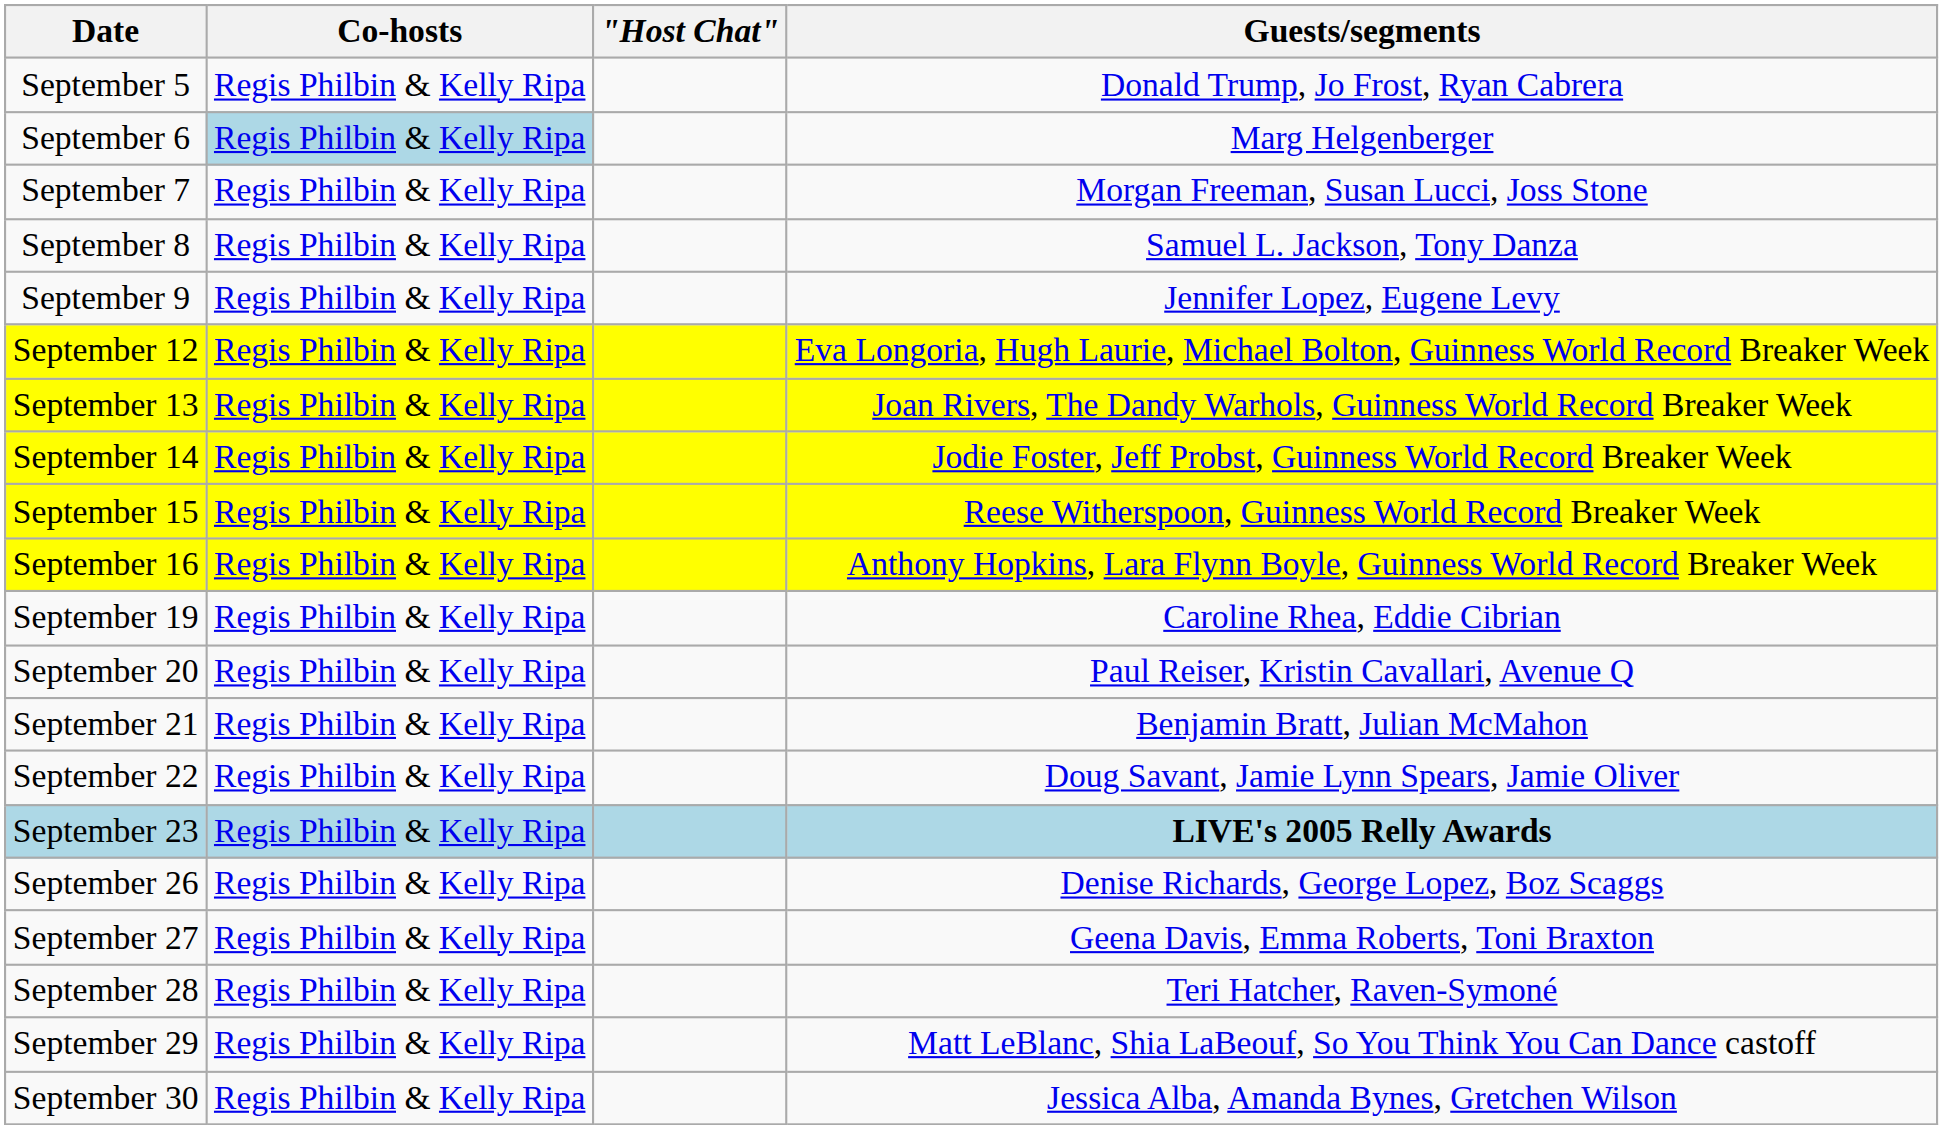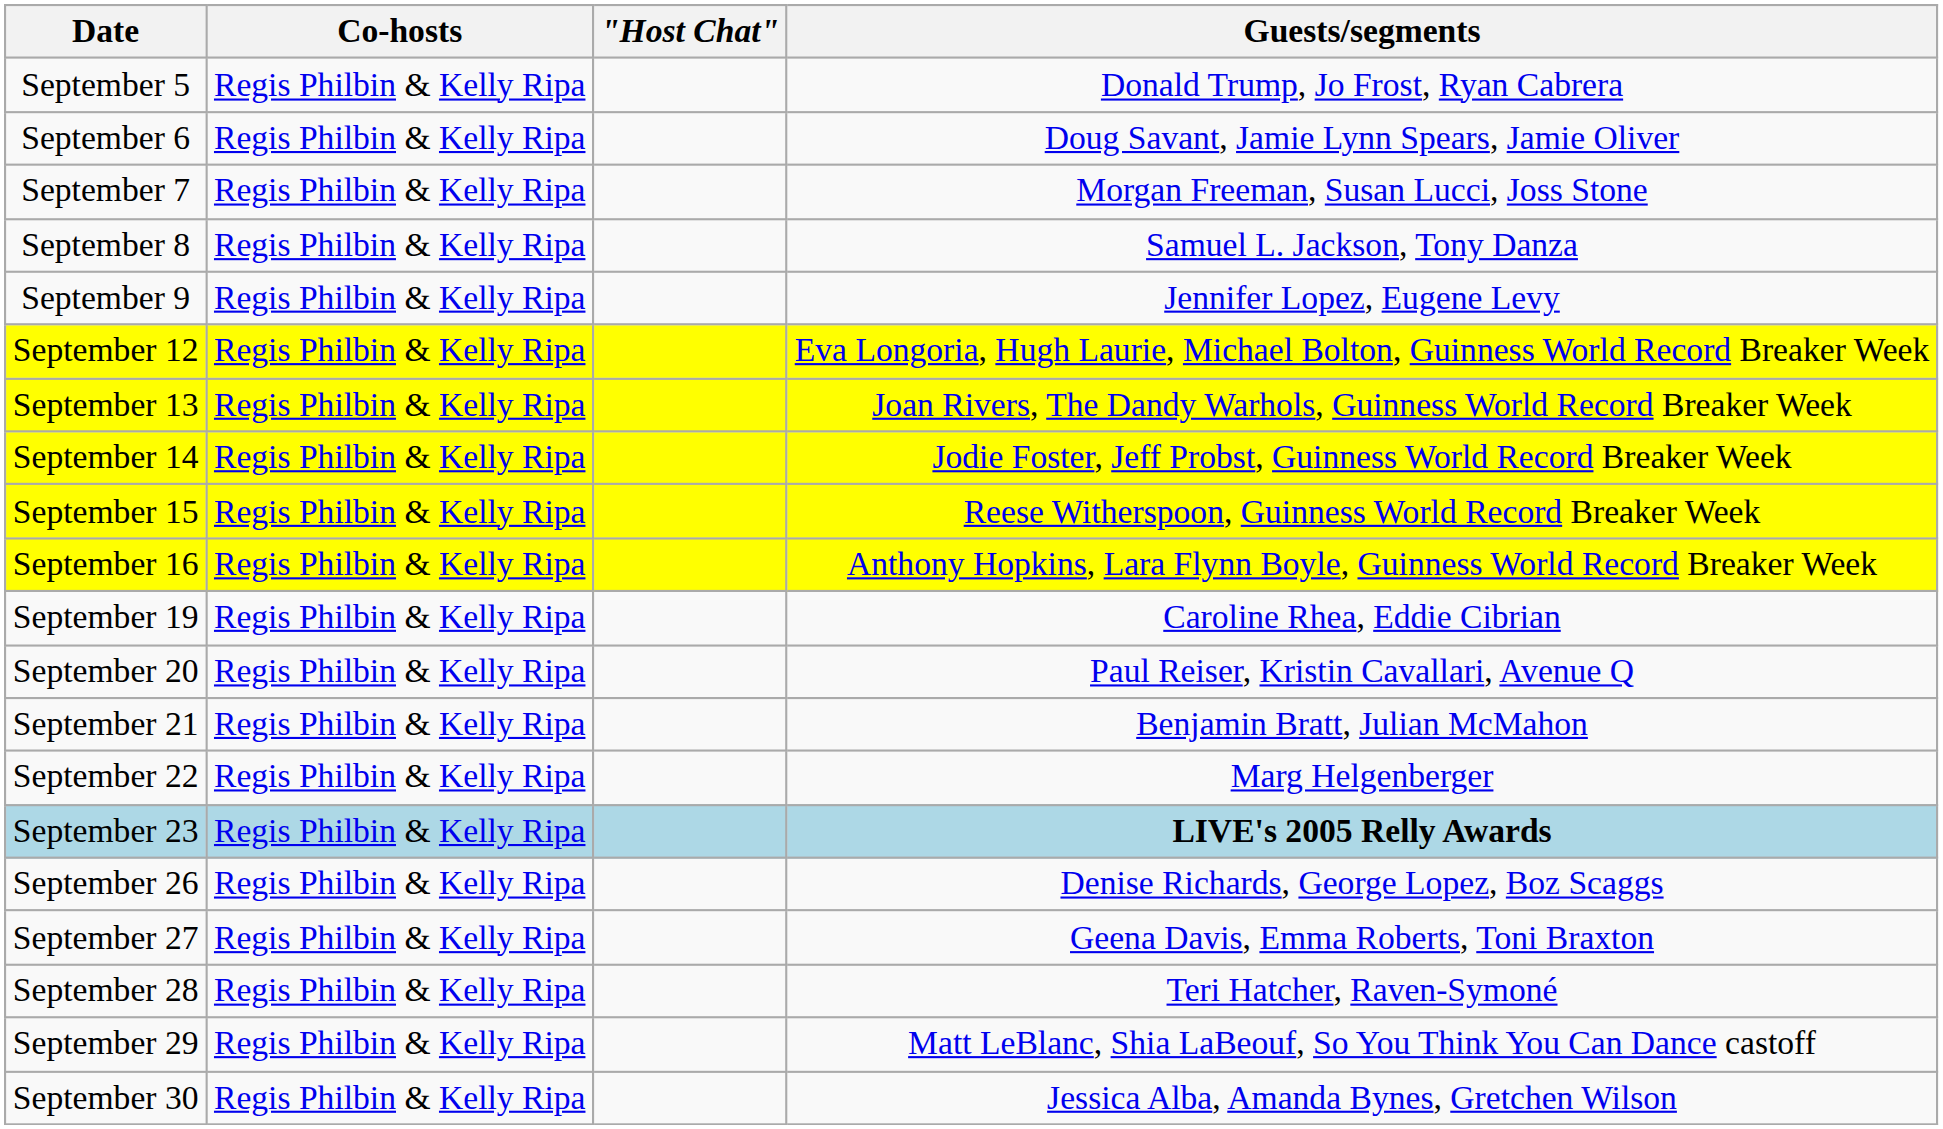 <table class="wikitable sortable" style="text-align:center;">
 <tr>
 <th>Date</th>
 <th>Co-hosts</th>
 <th><em>"Host Chat"</em></th>
 <th>Guests/segments</th>
 </tr>
 <tr>
 <td>September 5</td>
 <td><a href='#'>Regis Philbin</a> & <a href='#'>Kelly Ripa</a></td>
 <td></td>
 <td><a href='#'>Donald Trump</a>, <a href='#'>Jo Frost</a>, <a href='#'>Ryan Cabrera</a></td>
 </tr>
 <tr>
 <td>September 6</td>
-<td style="background: lightblue;"><a href='#'>Regis Philbin</a> & <a href='#'>Kelly Ripa</a></td>
+<td><a href='#'>Regis Philbin</a> & <a href='#'>Kelly Ripa</a></td>
 <td></td>
-<td><a href='#'>Marg Helgenberger</a></td>
+<td><a href='#'>Doug Savant</a>, <a href='#'>Jamie Lynn Spears</a>, <a href='#'>Jamie Oliver</a></td>
 </tr>
 <tr>
 <td>September 7</td>
 <td><a href='#'>Regis Philbin</a> & <a href='#'>Kelly Ripa</a></td>
 <td></td>
 <td><a href='#'>Morgan Freeman</a>, <a href='#'>Susan Lucci</a>, <a href='#'>Joss Stone</a></td>
 </tr>
 <tr>
 <td>September 8</td>
 <td><a href='#'>Regis Philbin</a> & <a href='#'>Kelly Ripa</a></td>
 <td></td>
 <td><a href='#'>Samuel L. Jackson</a>, <a href='#'>Tony Danza</a></td>
 </tr>
 <tr>
 <td>September 9</td>
 <td><a href='#'>Regis Philbin</a> & <a href='#'>Kelly Ripa</a></td>
 <td></td>
 <td><a href='#'>Jennifer Lopez</a>, <a href='#'>Eugene Levy</a></td>
 </tr>
 <tr style="background:yellow;">
 <td>September 12</td>
 <td><a href='#'>Regis Philbin</a> & <a href='#'>Kelly Ripa</a></td>
 <td></td>
 <td><a href='#'>Eva Longoria</a>, <a href='#'>Hugh Laurie</a>, <a href='#'>Michael Bolton</a>, <a href='#'>Guinness World Record</a> Breaker Week</td>
 </tr>
 <tr style="background:yellow;">
 <td>September 13</td>
 <td><a href='#'>Regis Philbin</a> & <a href='#'>Kelly Ripa</a></td>
 <td></td>
 <td><a href='#'>Joan Rivers</a>, <a href='#'>The Dandy Warhols</a>, <a href='#'>Guinness World Record</a> Breaker Week</td>
 </tr>
 <tr style="background:yellow;">
 <td>September 14</td>
 <td><a href='#'>Regis Philbin</a> & <a href='#'>Kelly Ripa</a></td>
 <td></td>
 <td><a href='#'>Jodie Foster</a>, <a href='#'>Jeff Probst</a>, <a href='#'>Guinness World Record</a> Breaker Week</td>
 </tr>
 <tr style="background:yellow;">
 <td>September 15</td>
 <td><a href='#'>Regis Philbin</a> & <a href='#'>Kelly Ripa</a></td>
 <td></td>
 <td><a href='#'>Reese Witherspoon</a>, <a href='#'>Guinness World Record</a> Breaker Week</td>
 </tr>
 <tr style="background:yellow;">
 <td>September 16</td>
 <td><a href='#'>Regis Philbin</a> & <a href='#'>Kelly Ripa</a></td>
 <td></td>
 <td><a href='#'>Anthony Hopkins</a>, <a href='#'>Lara Flynn Boyle</a>, <a href='#'>Guinness World Record</a> Breaker Week</td>
 </tr>
 <tr>
 <td>September 19</td>
 <td><a href='#'>Regis Philbin</a> & <a href='#'>Kelly Ripa</a></td>
 <td></td>
 <td><a href='#'>Caroline Rhea</a>, <a href='#'>Eddie Cibrian</a></td>
 </tr>
 <tr>
 <td>September 20</td>
 <td><a href='#'>Regis Philbin</a> & <a href='#'>Kelly Ripa</a></td>
 <td></td>
 <td><a href='#'>Paul Reiser</a>, <a href='#'>Kristin Cavallari</a>, <a href='#'>Avenue Q</a></td>
 </tr>
 <tr>
 <td>September 21</td>
 <td><a href='#'>Regis Philbin</a> & <a href='#'>Kelly Ripa</a></td>
 <td></td>
 <td><a href='#'>Benjamin Bratt</a>, <a href='#'>Julian McMahon</a></td>
 </tr>
 <tr>
 <td>September 22</td>
 <td><a href='#'>Regis Philbin</a> & <a href='#'>Kelly Ripa</a></td>
 <td></td>
-<td><a href='#'>Doug Savant</a>, <a href='#'>Jamie Lynn Spears</a>, <a href='#'>Jamie Oliver</a></td>
+<td><a href='#'>Marg Helgenberger</a></td>
 </tr>
 <tr style="background:lightblue;">
 <td>September 23</td>
 <td><a href='#'>Regis Philbin</a> & <a href='#'>Kelly Ripa</a></td>
 <td></td>
 <td><strong>LIVE's 2005 Relly Awards</strong></td>
 </tr>
 <tr>
 <td>September 26</td>
 <td><a href='#'>Regis Philbin</a> & <a href='#'>Kelly Ripa</a></td>
 <td></td>
 <td><a href='#'>Denise Richards</a>, <a href='#'>George Lopez</a>, <a href='#'>Boz Scaggs</a></td>
 </tr>
 <tr>
 <td>September 27</td>
 <td><a href='#'>Regis Philbin</a> & <a href='#'>Kelly Ripa</a></td>
 <td></td>
 <td><a href='#'>Geena Davis</a>, <a href='#'>Emma Roberts</a>, <a href='#'>Toni Braxton</a></td>
 </tr>
 <tr>
 <td>September 28</td>
 <td><a href='#'>Regis Philbin</a> & <a href='#'>Kelly Ripa</a></td>
 <td></td>
 <td><a href='#'>Teri Hatcher</a>, <a href='#'>Raven-Symoné</a></td>
 </tr>
 <tr>
 <td>September 29</td>
 <td><a href='#'>Regis Philbin</a> & <a href='#'>Kelly Ripa</a></td>
 <td></td>
 <td><a href='#'>Matt LeBlanc</a>, <a href='#'>Shia LaBeouf</a>, <a href='#'>So You Think You Can Dance</a> castoff</td>
 </tr>
 <tr>
 <td>September 30</td>
 <td><a href='#'>Regis Philbin</a> & <a href='#'>Kelly Ripa</a></td>
 <td></td>
 <td><a href='#'>Jessica Alba</a>, <a href='#'>Amanda Bynes</a>, <a href='#'>Gretchen Wilson</a></td>
 </tr>
 </table>
